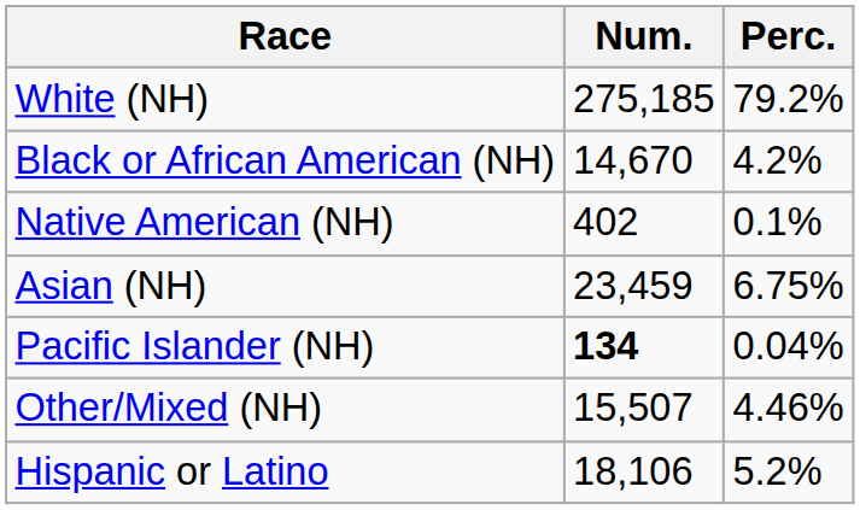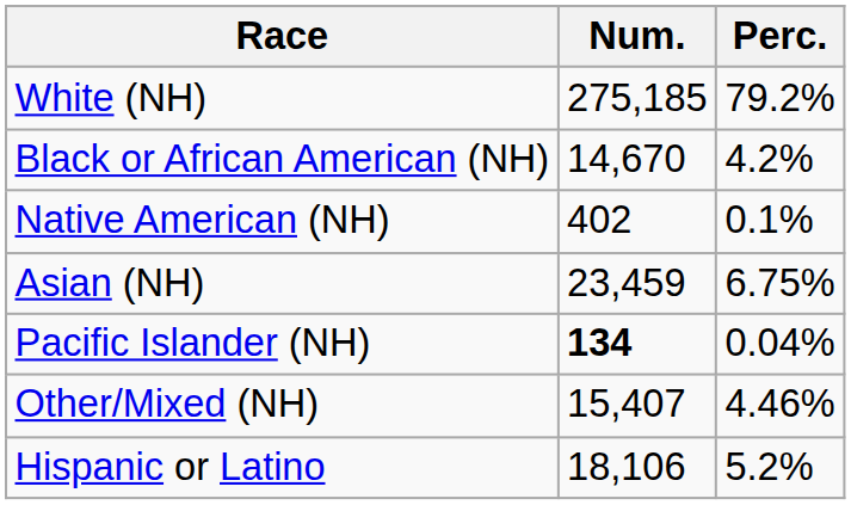 <table class="wikitable">
 <tr>
 <th>Race</th>
 <th>Num.</th>
 <th>Perc.</th>
 </tr>
 <tr>
 <td><a href='#'>White</a> (NH)</td>
 <td>275,185</td>
 <td>79.2%</td>
 </tr>
 <tr>
 <td><a href='#'>Black or African American</a> (NH)</td>
 <td>14,670</td>
 <td>4.2%</td>
 </tr>
 <tr>
 <td><a href='#'>Native American</a> (NH)</td>
 <td>402</td>
 <td>0.1%</td>
 </tr>
 <tr>
 <td><a href='#'>Asian</a> (NH)</td>
 <td>23,459</td>
 <td>6.75%</td>
 </tr>
 <tr>
 <td><a href='#'>Pacific Islander</a> (NH)</td>
 <td><strong>134</strong></td>
 <td>0.04%</td>
 </tr>
 <tr>
 <td><a href='#'>Other/Mixed</a> (NH)</td>
-<td>15,507</td>
+<td>15,407</td>
 <td>4.46%</td>
 </tr>
 <tr>
 <td><a href='#'>Hispanic</a> or <a href='#'>Latino</a></td>
 <td>18,106</td>
 <td>5.2%</td>
 </tr>
 </table>
